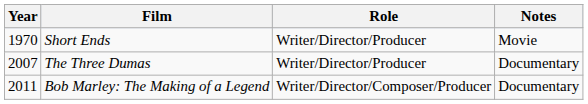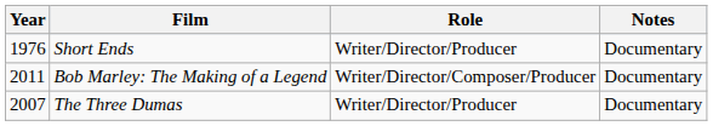 <table class="wikitable">
 <tr style="background:#B0C4DE;">
 <th>Year</th>
 <th>Film</th>
 <th>Role</th>
 <th>Notes</th>
 </tr>
 <tr>
-<td>1970</td>
+<td>1976</td>
 <td><em>Short Ends</em></td>
-<td>Writer/Director/Producer</td>
-<td>Movie</td>
-</tr>
-<tr>
-<td>2007</td>
-<td><em>The Three Dumas</em></td>
 <td>Writer/Director/Producer</td>
 <td>Documentary</td>
 </tr>
 <tr>
 <td>2011</td>
 <td><em>Bob Marley: The Making of a Legend</em></td>
 <td>Writer/Director/Composer/Producer</td>
 <td>Documentary</td>
 </tr>
+<tr>
+<td>2007</td>
+<td><em>The Three Dumas</em></td>
+<td>Writer/Director/Producer</td>
+<td>Documentary</td>
+</tr>
 </table>
